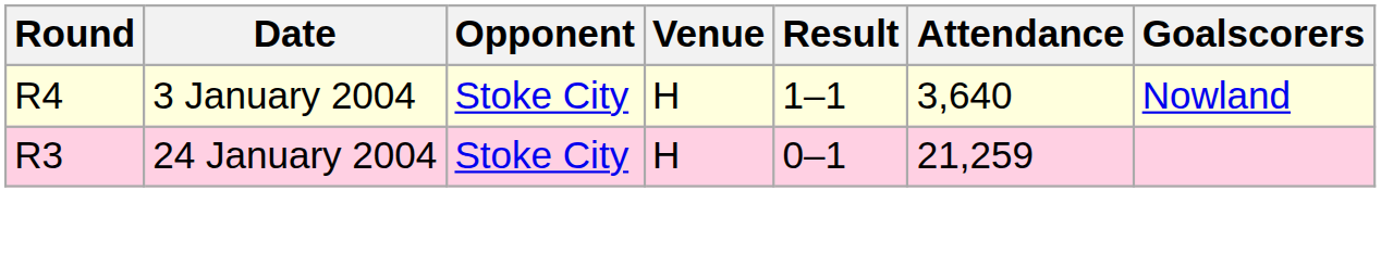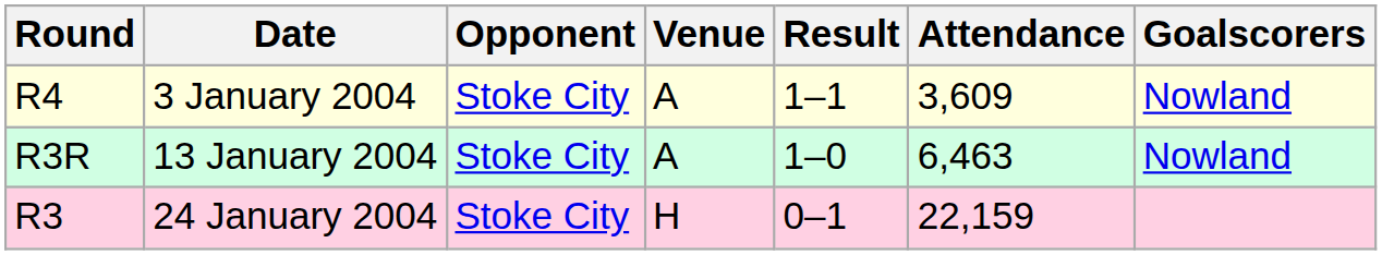 <table class="wikitable">
 <tr>
 <th>Round</th>
 <th>Date</th>
 <th>Opponent</th>
 <th>Venue</th>
 <th>Result</th>
 <th>Attendance</th>
 <th>Goalscorers</th>
 </tr>
 <tr style="background-color: #ffffdd;">
 <td>R4</td>
 <td>3 January 2004</td>
 <td><a href='#'>Stoke City</a></td>
-<td>H</td>
+<td>A</td>
 <td>1–1</td>
-<td>3,640</td>
+<td>3,609</td>
+<td><a href='#'>Nowland</a></td>
+</tr>
+<tr style="background-color: #d0ffe3;">
+<td>R3R</td>
+<td>13 January 2004</td>
+<td><a href='#'>Stoke City</a></td>
+<td>A</td>
+<td>1–0</td>
+<td>6,463</td>
 <td><a href='#'>Nowland</a></td>
 </tr>
 <tr style="background-color: #ffd0e3;">
 <td>R3</td>
 <td>24 January 2004</td>
 <td><a href='#'>Stoke City</a></td>
 <td>H</td>
 <td>0–1</td>
-<td>21,259</td>
+<td>22,159</td>
 <td></td>
 </tr>
 </table>
